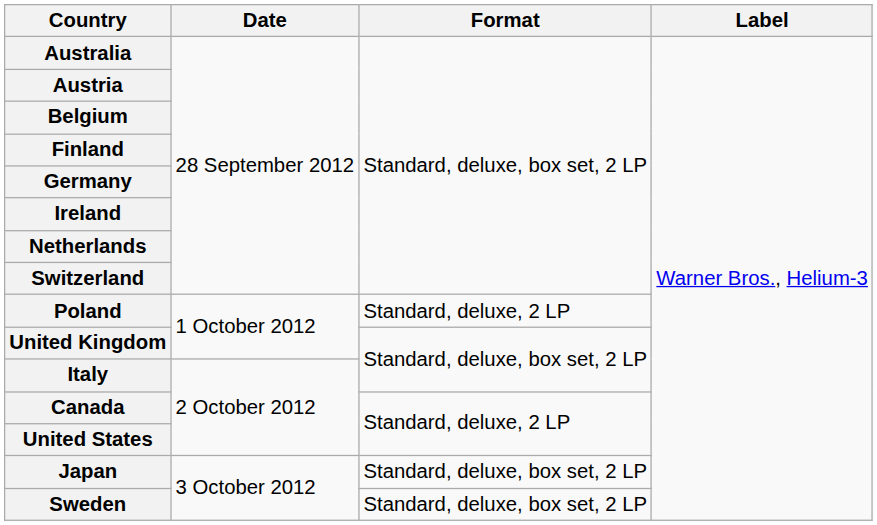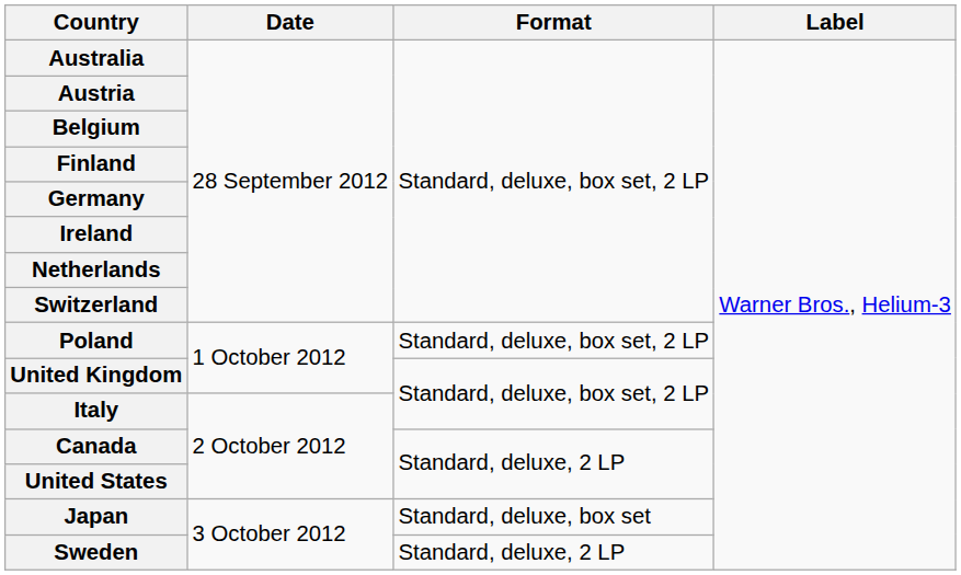 <table class="wikitable plainrowheaders">
 <tr>
 <th>Country</th>
 <th>Date</th>
 <th>Format</th>
 <th>Label</th>
 </tr>
 <tr>
 <th scope="row">Australia</th>
 <td rowspan="8">28 September 2012</td>
 <td rowspan="8">Standard, deluxe, box set, 2 LP</td>
 <td rowspan="15"><a href='#'>Warner Bros.</a>, <a href='#'>Helium-3</a></td>
 </tr>
 <tr>
 <th scope="row">Austria</th>
 </tr>
 <tr>
 <th scope="row">Belgium</th>
 </tr>
 <tr>
 <th scope="row">Finland</th>
 </tr>
 <tr>
 <th scope="row">Germany</th>
 </tr>
 <tr>
 <th scope="row">Ireland</th>
 </tr>
 <tr>
 <th scope="row">Netherlands</th>
 </tr>
 <tr>
 <th scope="row">Switzerland</th>
 </tr>
 <tr>
 <th scope="row">Poland</th>
 <td rowspan="2">1 October 2012</td>
-<td>Standard, deluxe, 2 LP</td>
+<td>Standard, deluxe, box set, 2 LP</td>
 </tr>
 <tr>
 <th scope="row">United Kingdom</th>
 <td rowspan="2">Standard, deluxe, box set, 2 LP</td>
 </tr>
 <tr>
 <th scope="row">Italy</th>
 <td rowspan="3">2 October 2012</td>
 </tr>
 <tr>
 <th scope="row">Canada</th>
 <td rowspan="2">Standard, deluxe, 2 LP</td>
 </tr>
 <tr>
 <th scope="row">United States</th>
 </tr>
 <tr>
 <th scope="row">Japan</th>
 <td rowspan="2">3 October 2012</td>
-<td>Standard, deluxe, box set, 2 LP</td>
+<td>Standard, deluxe, box set</td>
 </tr>
 <tr>
 <th scope="row">Sweden</th>
-<td>Standard, deluxe, box set, 2 LP</td>
+<td>Standard, deluxe, 2 LP</td>
 </tr>
 </table>
